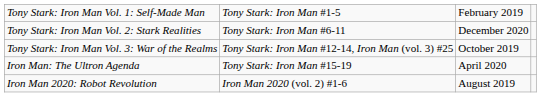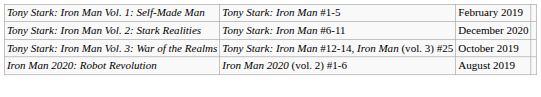 <table class="wikitable sortable">
 <tr>
 <td><em>Tony Stark: Iron Man Vol. 1: Self-Made Man</em></td>
 <td><em>Tony Stark: Iron Man</em> #1-5</td>
 <td>February 2019</td>
 <td></td>
 </tr>
 <tr>
 <td><em>Tony Stark: Iron Man Vol. 2: Stark Realities</em></td>
 <td><em>Tony Stark: Iron Man</em> #6-11</td>
 <td>December 2020</td>
 <td></td>
 </tr>
 <tr>
 <td><em>Tony Stark: Iron Man Vol. 3: War of the Realms</em></td>
 <td><em>Tony Stark: Iron Man</em> #12-14, <em>Iron Man</em> (vol. 3) #25</td>
 <td>October 2019</td>
 <td></td>
 </tr>
 <tr>
-<td><em>Iron Man: The Ultron Agenda</em></td>
-<td><em>Tony Stark: Iron Man</em> #15-19</td>
-<td>April 2020</td>
-<td></td>
-</tr>
-<tr>
 <td><em>Iron Man 2020: Robot Revolution</em></td>
 <td><em>Iron Man 2020</em> (vol. 2) #1-6</td>
 <td>August 2019</td>
 <td></td>
 </tr>
 </table>
